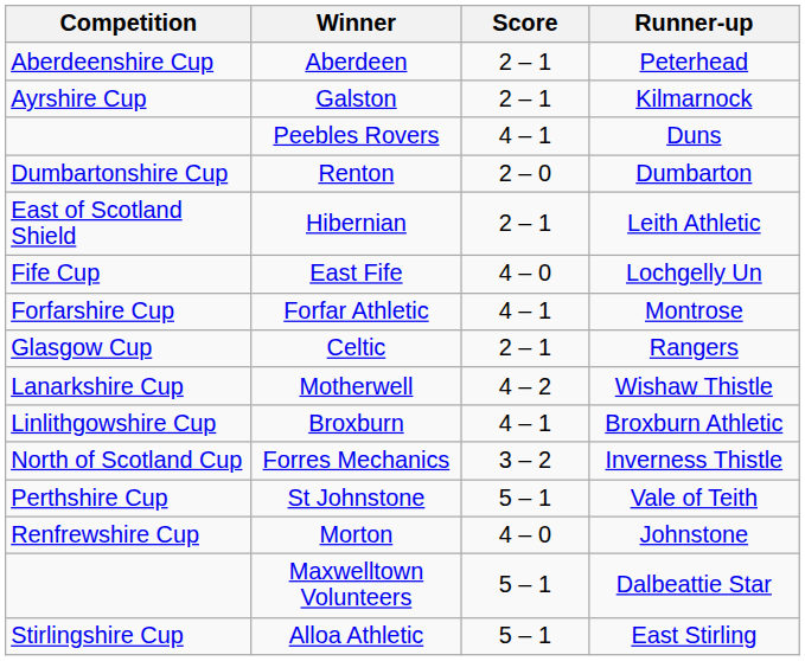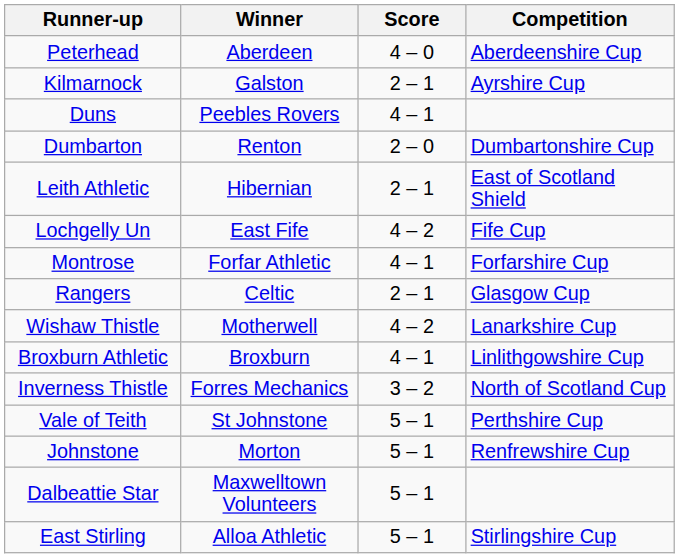 <table class="wikitable" style="text-align: center;">
 <tr>
-<th width=160>Competition</th>
+<th width=135>Runner-up</th>
 <th width=135>Winner</th>
 <th width=80>Score</th>
-<th width=135>Runner-up</th>
+<th width=160>Competition</th>
 </tr>
 <tr>
+<td><a href='#'>Peterhead</a></td>
+<td><a href='#'>Aberdeen</a></td>
+<td>4 – 0</td>
 <td align=left><a href='#'>Aberdeenshire Cup</a></td>
-<td><a href='#'>Aberdeen</a></td>
-<td>2 – 1</td>
-<td><a href='#'>Peterhead</a></td>
 </tr>
 <tr>
-<td align=left><a href='#'>Ayrshire Cup</a></td>
+<td><a href='#'>Kilmarnock</a></td>
 <td><a href='#'>Galston</a></td>
 <td>2 – 1</td>
-<td><a href='#'>Kilmarnock</a></td>
+<td align=left><a href='#'>Ayrshire Cup</a></td>
 </tr>
 <tr>
-<td align=left></td>
+<td><a href='#'>Duns</a></td>
 <td><a href='#'>Peebles Rovers</a></td>
 <td>4 – 1</td>
-<td><a href='#'>Duns</a></td>
+<td align=left></td>
 </tr>
 <tr>
-<td align=left><a href='#'>Dumbartonshire Cup</a></td>
+<td><a href='#'>Dumbarton</a></td>
 <td><a href='#'>Renton</a></td>
 <td>2 – 0</td>
-<td><a href='#'>Dumbarton</a></td>
+<td align=left><a href='#'>Dumbartonshire Cup</a></td>
 </tr>
 <tr>
-<td align=left><a href='#'>East of Scotland Shield</a></td>
+<td><a href='#'>Leith Athletic</a></td>
 <td><a href='#'>Hibernian</a></td>
 <td>2 – 1</td>
-<td><a href='#'>Leith Athletic</a></td>
+<td align=left><a href='#'>East of Scotland Shield</a></td>
 </tr>
 <tr>
+<td><a href='#'>Lochgelly Un</a></td>
+<td><a href='#'>East Fife</a></td>
+<td>4 – 2</td>
 <td align=left><a href='#'>Fife Cup</a></td>
-<td><a href='#'>East Fife</a></td>
-<td>4 – 0</td>
-<td><a href='#'>Lochgelly Un</a></td>
 </tr>
 <tr>
-<td align=left><a href='#'>Forfarshire Cup</a></td>
+<td><a href='#'>Montrose</a></td>
 <td><a href='#'>Forfar Athletic</a></td>
 <td>4 – 1</td>
-<td><a href='#'>Montrose</a></td>
+<td align=left><a href='#'>Forfarshire Cup</a></td>
 </tr>
 <tr>
-<td align=left><a href='#'>Glasgow Cup</a></td>
+<td><a href='#'>Rangers</a></td>
 <td><a href='#'>Celtic</a></td>
 <td>2 – 1</td>
-<td><a href='#'>Rangers</a></td>
+<td align=left><a href='#'>Glasgow Cup</a></td>
 </tr>
 <tr>
-<td align=left><a href='#'>Lanarkshire Cup</a></td>
+<td><a href='#'>Wishaw Thistle</a></td>
 <td><a href='#'>Motherwell</a></td>
 <td>4 – 2</td>
-<td><a href='#'>Wishaw Thistle</a></td>
+<td align=left><a href='#'>Lanarkshire Cup</a></td>
 </tr>
 <tr>
-<td align=left><a href='#'>Linlithgowshire Cup</a></td>
+<td><a href='#'>Broxburn Athletic</a></td>
 <td><a href='#'>Broxburn</a></td>
 <td>4 – 1</td>
-<td><a href='#'>Broxburn Athletic</a></td>
+<td align=left><a href='#'>Linlithgowshire Cup</a></td>
 </tr>
 <tr>
-<td align=left><a href='#'>North of Scotland Cup</a></td>
+<td><a href='#'>Inverness Thistle</a></td>
 <td><a href='#'>Forres Mechanics</a></td>
 <td>3 – 2</td>
-<td><a href='#'>Inverness Thistle</a></td>
+<td align=left><a href='#'>North of Scotland Cup</a></td>
 </tr>
 <tr>
-<td align=left><a href='#'>Perthshire Cup</a></td>
+<td><a href='#'>Vale of Teith</a></td>
 <td><a href='#'>St Johnstone</a></td>
 <td>5 – 1</td>
-<td><a href='#'>Vale of Teith</a></td>
+<td align=left><a href='#'>Perthshire Cup</a></td>
 </tr>
 <tr>
+<td><a href='#'>Johnstone</a></td>
+<td><a href='#'>Morton</a></td>
+<td>5 – 1</td>
 <td align=left><a href='#'>Renfrewshire Cup</a></td>
-<td><a href='#'>Morton</a></td>
-<td>4 – 0</td>
-<td><a href='#'>Johnstone</a></td>
 </tr>
 <tr>
-<td align=left></td>
+<td><a href='#'>Dalbeattie Star</a></td>
 <td><a href='#'>Maxwelltown Volunteers</a></td>
 <td>5 – 1</td>
-<td><a href='#'>Dalbeattie Star</a></td>
+<td align=left></td>
 </tr>
 <tr>
-<td align=left><a href='#'>Stirlingshire Cup</a></td>
+<td><a href='#'>East Stirling</a></td>
 <td><a href='#'>Alloa Athletic</a></td>
 <td>5 – 1</td>
-<td><a href='#'>East Stirling</a></td>
+<td align=left><a href='#'>Stirlingshire Cup</a></td>
 </tr>
 </table>
